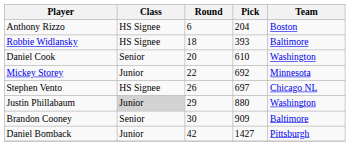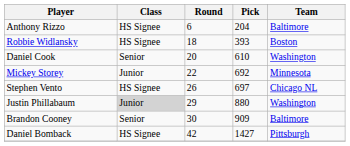 <table class="wikitable" width="45%">
 <tr>
 <th>Player</th>
 <th>Class</th>
 <th>Round</th>
 <th>Pick</th>
 <th>Team</th>
 </tr>
 <tr>
 <td>Anthony Rizzo</td>
 <td>HS Signee</td>
 <td>6</td>
 <td>204</td>
-<td><a href='#'>Boston</a></td>
+<td><a href='#'>Baltimore</a></td>
 </tr>
 <tr>
 <td><a href='#'>Robbie Widlansky</a></td>
 <td>HS Signee</td>
 <td>18</td>
 <td>393</td>
-<td><a href='#'>Baltimore</a></td>
+<td><a href='#'>Boston</a></td>
 </tr>
 <tr>
 <td>Daniel Cook</td>
 <td>Senior</td>
 <td>20</td>
 <td>610</td>
 <td><a href='#'>Washington</a></td>
 </tr>
 <tr>
 <td><a href='#'>Mickey Storey</a></td>
 <td>Junior</td>
 <td>22</td>
 <td>692</td>
 <td><a href='#'>Minnesota</a></td>
 </tr>
 <tr>
 <td>Stephen Vento</td>
 <td>HS Signee</td>
 <td>26</td>
 <td>697</td>
 <td><a href='#'>Chicago NL</a></td>
 </tr>
 <tr>
 <td>Justin Phillabaum</td>
 <td style="background: lightgrey;">Junior</td>
 <td>29</td>
 <td>880</td>
 <td><a href='#'>Washington</a></td>
 </tr>
 <tr>
 <td>Brandon Cooney</td>
 <td>Senior</td>
 <td>30</td>
 <td>909</td>
 <td><a href='#'>Baltimore</a></td>
 </tr>
 <tr>
 <td>Daniel Bomback</td>
-<td>Junior</td>
+<td>HS Signee</td>
 <td>42</td>
 <td>1427</td>
 <td><a href='#'>Pittsburgh</a></td>
 </tr>
 <tr>
 </tr>
 </table>
